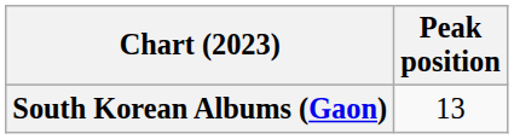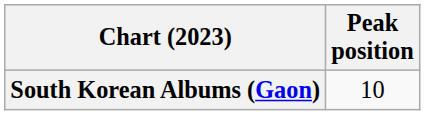 <table class="wikitable plainrowheaders" style="text-align:center">
 <tr>
 <th scope="col">Chart (2023)</th>
 <th scope="col">Peak<br>position</th>
 </tr>
 <tr>
 <th scope="row">South Korean Albums (<a href='#'>Gaon</a>)</th>
-<td>13</td>
+<td>10</td>
 </tr>
 </table>
